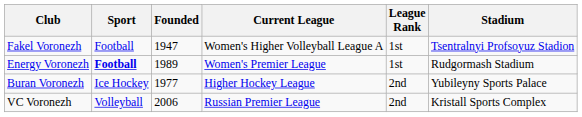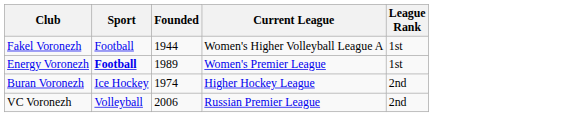 <table class="wikitable">
 <tr>
 <th>Club</th>
 <th>Sport</th>
 <th>Founded</th>
 <th>Current League</th>
 <th>League<br>Rank</th>
-<th>Stadium</th>
 </tr>
 <tr>
 <td><a href='#'>Fakel Voronezh</a></td>
 <td><a href='#'>Football</a></td>
-<td>1947</td>
+<td>1944</td>
 <td>Women's Higher Volleyball League A</td>
 <td>1st</td>
-<td><a href='#'>Tsentralnyi Profsoyuz Stadion</a></td>
 </tr>
 <tr>
 <td><a href='#'>Energy Voronezh</a></td>
 <td><strong><a href='#'>Football</a></strong></td>
 <td>1989</td>
 <td><a href='#'>Women's Premier League</a></td>
 <td>1st</td>
-<td>Rudgormash Stadium</td>
 </tr>
 <tr>
 <td><a href='#'>Buran Voronezh</a></td>
 <td><a href='#'>Ice Hockey</a></td>
-<td>1977</td>
+<td>1974</td>
 <td><a href='#'>Higher Hockey League</a></td>
 <td>2nd</td>
-<td>Yubileyny Sports Palace</td>
 </tr>
 <tr>
 <td>VC Voronezh</td>
 <td><a href='#'>Volleyball</a></td>
 <td>2006</td>
 <td><a href='#'>Russian Premier League</a></td>
 <td>2nd</td>
-<td>Kristall Sports Complex</td>
 </tr>
 </table>
